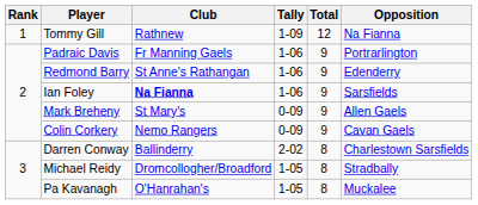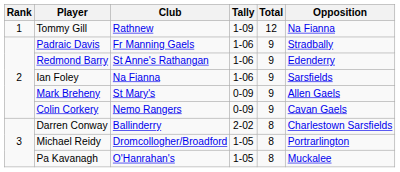 <table class="wikitable">
 <tr>
 <th>Rank</th>
 <th>Player</th>
 <th>Club</th>
 <th>Tally</th>
 <th>Total</th>
 <th>Opposition</th>
 </tr>
 <tr>
 <td rowspan="1" style="text-align:center;">1</td>
 <td>Tommy Gill</td>
 <td><a href='#'>Rathnew</a></td>
 <td align=center>1-09</td>
 <td align=center>12</td>
 <td><a href='#'>Na Fianna</a></td>
 </tr>
 <tr>
 <td rowspan="5" style="text-align:center;">2</td>
 <td><a href='#'>Padraic Davis</a></td>
 <td><a href='#'>Fr Manning Gaels</a></td>
 <td align=center>1-06</td>
 <td align=center>9</td>
-<td><a href='#'>Portrarlington</a></td>
+<td><a href='#'>Stradbally</a></td>
 </tr>
 <tr>
 <td><a href='#'>Redmond Barry</a></td>
 <td><a href='#'>St Anne's Rathangan</a></td>
 <td align=center>1-06</td>
 <td align=center>9</td>
 <td><a href='#'>Edenderry</a></td>
 </tr>
 <tr>
 <td>Ian Foley</td>
-<td><strong><a href='#'>Na Fianna</a></strong></td>
+<td><a href='#'>Na Fianna</a></td>
 <td align=center>1-06</td>
 <td align=center>9</td>
 <td><a href='#'>Sarsfields</a></td>
 </tr>
 <tr>
 <td><a href='#'>Mark Breheny</a></td>
 <td><a href='#'>St Mary's</a></td>
 <td align=center>0-09</td>
 <td align=center>9</td>
 <td><a href='#'>Allen Gaels</a></td>
 </tr>
 <tr>
 <td><a href='#'>Colin Corkery</a></td>
 <td><a href='#'>Nemo Rangers</a></td>
 <td align=center>0-09</td>
 <td align=center>9</td>
 <td><a href='#'>Cavan Gaels</a></td>
 </tr>
 <tr>
 <td rowspan="3" style="text-align:center;">3</td>
 <td>Darren Conway</td>
 <td><a href='#'>Ballinderry</a></td>
 <td align=center>2-02</td>
 <td align=center>8</td>
 <td><a href='#'>Charlestown Sarsfields</a></td>
 </tr>
 <tr>
 <td>Michael Reidy</td>
 <td><a href='#'>Dromcollogher/Broadford</a></td>
 <td align=center>1-05</td>
 <td align=center>8</td>
-<td><a href='#'>Stradbally</a></td>
+<td><a href='#'>Portrarlington</a></td>
 </tr>
 <tr>
 <td>Pa Kavanagh</td>
 <td><a href='#'>O'Hanrahan's</a></td>
 <td align=center>1-05</td>
 <td align=center>8</td>
 <td><a href='#'>Muckalee</a></td>
 </tr>
 </table>
